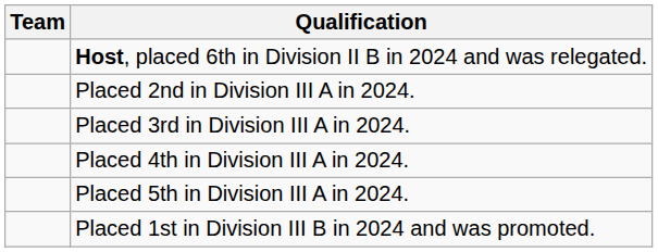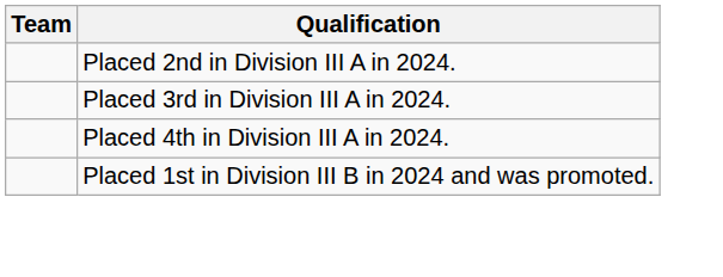 <table class="wikitable">
 <tr>
 <th>Team</th>
 <th>Qualification</th>
-</tr>
-<tr>
-<td></td>
-<td><strong>Host</strong>, placed 6th in Division II B in 2024 and was relegated.</td>
 </tr>
 <tr>
 <td></td>
 <td>Placed 2nd in Division III A in 2024.</td>
 </tr>
 <tr>
 <td></td>
 <td>Placed 3rd in Division III A in 2024.</td>
 </tr>
 <tr>
 <td></td>
 <td>Placed 4th in Division III A in 2024.</td>
 </tr>
 <tr>
 <td></td>
-<td>Placed 5th in Division III A in 2024.</td>
-</tr>
-<tr>
-<td></td>
 <td>Placed 1st in Division III B in 2024 and was promoted.</td>
 </tr>
 </table>
